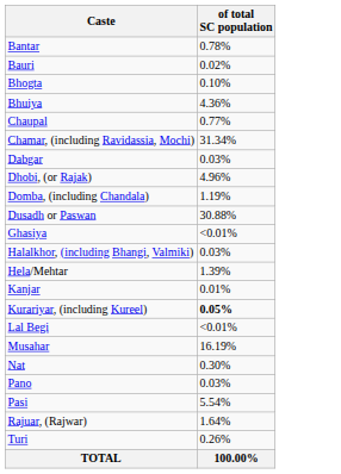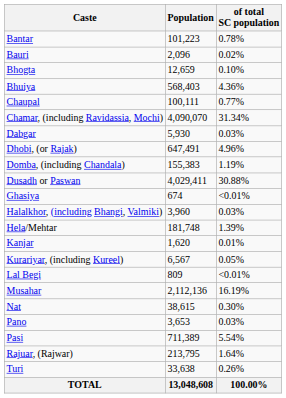 <table class="wikitable sortable">
 <tr>
 <th>Caste</th>
+<th>Population</th>
 <th> of total<br>SC population</th>
 </tr>
 <tr>
 <td><a href='#'>Bantar</a></td>
+<td>101,223</td>
 <td>0.78%</td>
 </tr>
 <tr>
 <td><a href='#'>Bauri</a></td>
+<td>2,096</td>
 <td>0.02%</td>
 </tr>
 <tr>
 <td><a href='#'>Bhogta</a></td>
+<td>12,659</td>
 <td>0.10%</td>
 </tr>
 <tr>
 <td><a href='#'>Bhuiya</a></td>
+<td>568,403</td>
 <td>4.36%</td>
 </tr>
 <tr>
 <td><a href='#'>Chaupal</a></td>
+<td>100,111</td>
 <td>0.77%</td>
 </tr>
 <tr>
 <td><a href='#'>Chamar</a>, (including <a href='#'>Ravidassia</a>, <a href='#'>Mochi</a>)</td>
+<td>4,090,070</td>
 <td>31.34%</td>
 </tr>
 <tr>
 <td><a href='#'>Dabgar</a></td>
+<td>5,930</td>
 <td>0.03%</td>
 </tr>
 <tr>
 <td><a href='#'>Dhobi</a>, (or <a href='#'>Rajak</a>)</td>
+<td>647,491</td>
 <td>4.96%</td>
 </tr>
 <tr>
 <td><a href='#'>Domba</a>, (including <a href='#'>Chandala</a>)</td>
+<td>155,383</td>
 <td>1.19%</td>
 </tr>
 <tr>
 <td><a href='#'>Dusadh</a> or <a href='#'>Paswan</a></td>
+<td>4,029,411</td>
 <td>30.88%</td>
 </tr>
 <tr>
 <td><a href='#'>Ghasiya</a></td>
+<td>674</td>
 <td><0.01%</td>
 </tr>
 <tr>
 <td><a href='#'>Halalkhor</a>, <a href='#'>(including</a> <a href='#'>Bhangi</a>, <a href='#'>Valmiki</a>)</td>
+<td>3,960</td>
 <td>0.03%</td>
 </tr>
 <tr>
 <td><a href='#'>Hela</a>/Mehtar</td>
+<td>181,748</td>
 <td>1.39%</td>
 </tr>
 <tr>
 <td><a href='#'>Kanjar</a></td>
+<td>1,620</td>
 <td>0.01%</td>
 </tr>
 <tr>
 <td><a href='#'>Kurariyar</a>, (including <a href='#'>Kureel</a>)</td>
-<td><strong>0.05%</strong></td>
+<td>6,567</td>
+<td>0.05%</td>
 </tr>
 <tr>
 <td><a href='#'>Lal Begi</a></td>
+<td>809</td>
 <td><0.01%</td>
 </tr>
 <tr>
 <td><a href='#'>Musahar</a></td>
+<td>2,112,136</td>
 <td>16.19%</td>
 </tr>
 <tr>
 <td><a href='#'>Nat</a></td>
+<td>38,615</td>
 <td>0.30%</td>
 </tr>
 <tr>
 <td><a href='#'>Pano</a></td>
+<td>3,653</td>
 <td>0.03%</td>
 </tr>
 <tr>
 <td><a href='#'>Pasi</a></td>
+<td>711,389</td>
 <td>5.54%</td>
 </tr>
 <tr>
 <td><a href='#'>Rajuar</a>, (Rajwar)</td>
+<td>213,795</td>
 <td>1.64%</td>
 </tr>
 <tr>
 <td><a href='#'>Turi</a></td>
+<td>33,638</td>
 <td>0.26%</td>
 </tr>
 <tr>
 <th>TOTAL</th>
+<th>13,048,608</th>
 <th>100.00%</th>
 </tr>
 </table>
